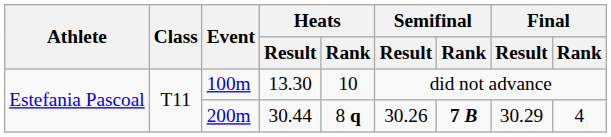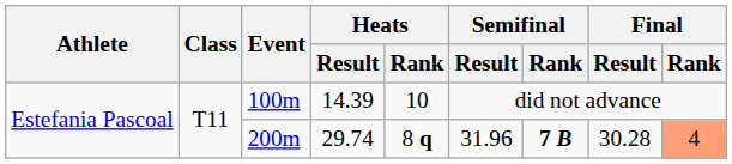 <table class=wikitable style="font-size:90%">
 <tr>
 <th rowspan="2">Athlete</th>
 <th rowspan="2">Class</th>
 <th rowspan="2">Event</th>
 <th colspan="2">Heats</th>
 <th colspan="2">Semifinal</th>
 <th colspan="2">Final</th>
 </tr>
 <tr>
 <th>Result</th>
 <th>Rank</th>
 <th>Result</th>
 <th>Rank</th>
 <th>Result</th>
 <th>Rank</th>
 </tr>
 <tr>
 <td rowspan="2"><a href='#'>Estefania Pascoal</a></td>
 <td rowspan="2" style="text-align:center;">T11</td>
 <td><a href='#'>100m</a></td>
-<td style="text-align:center;">13.30</td>
+<td style="text-align:center;">14.39</td>
 <td style="text-align:center;">10</td>
 <td style="text-align:center;" colspan="4">did not advance</td>
 </tr>
 <tr>
 <td><a href='#'>200m</a></td>
-<td style="text-align:center;">30.44</td>
+<td style="text-align:center;">29.74</td>
 <td style="text-align:center;">8 <strong>q</strong></td>
-<td style="text-align:center;">30.26</td>
+<td style="text-align:center;">31.96</td>
 <td style="text-align:center;"><strong>7 <em>B</em></strong></td>
-<td style="text-align:center;">30.29</td>
-<td style="text-align:center;">4</td>
+<td style="text-align:center;">30.28</td>
+<td style="background: lightsalmon; text-align:center;">4</td>
 </tr>
 </table>
